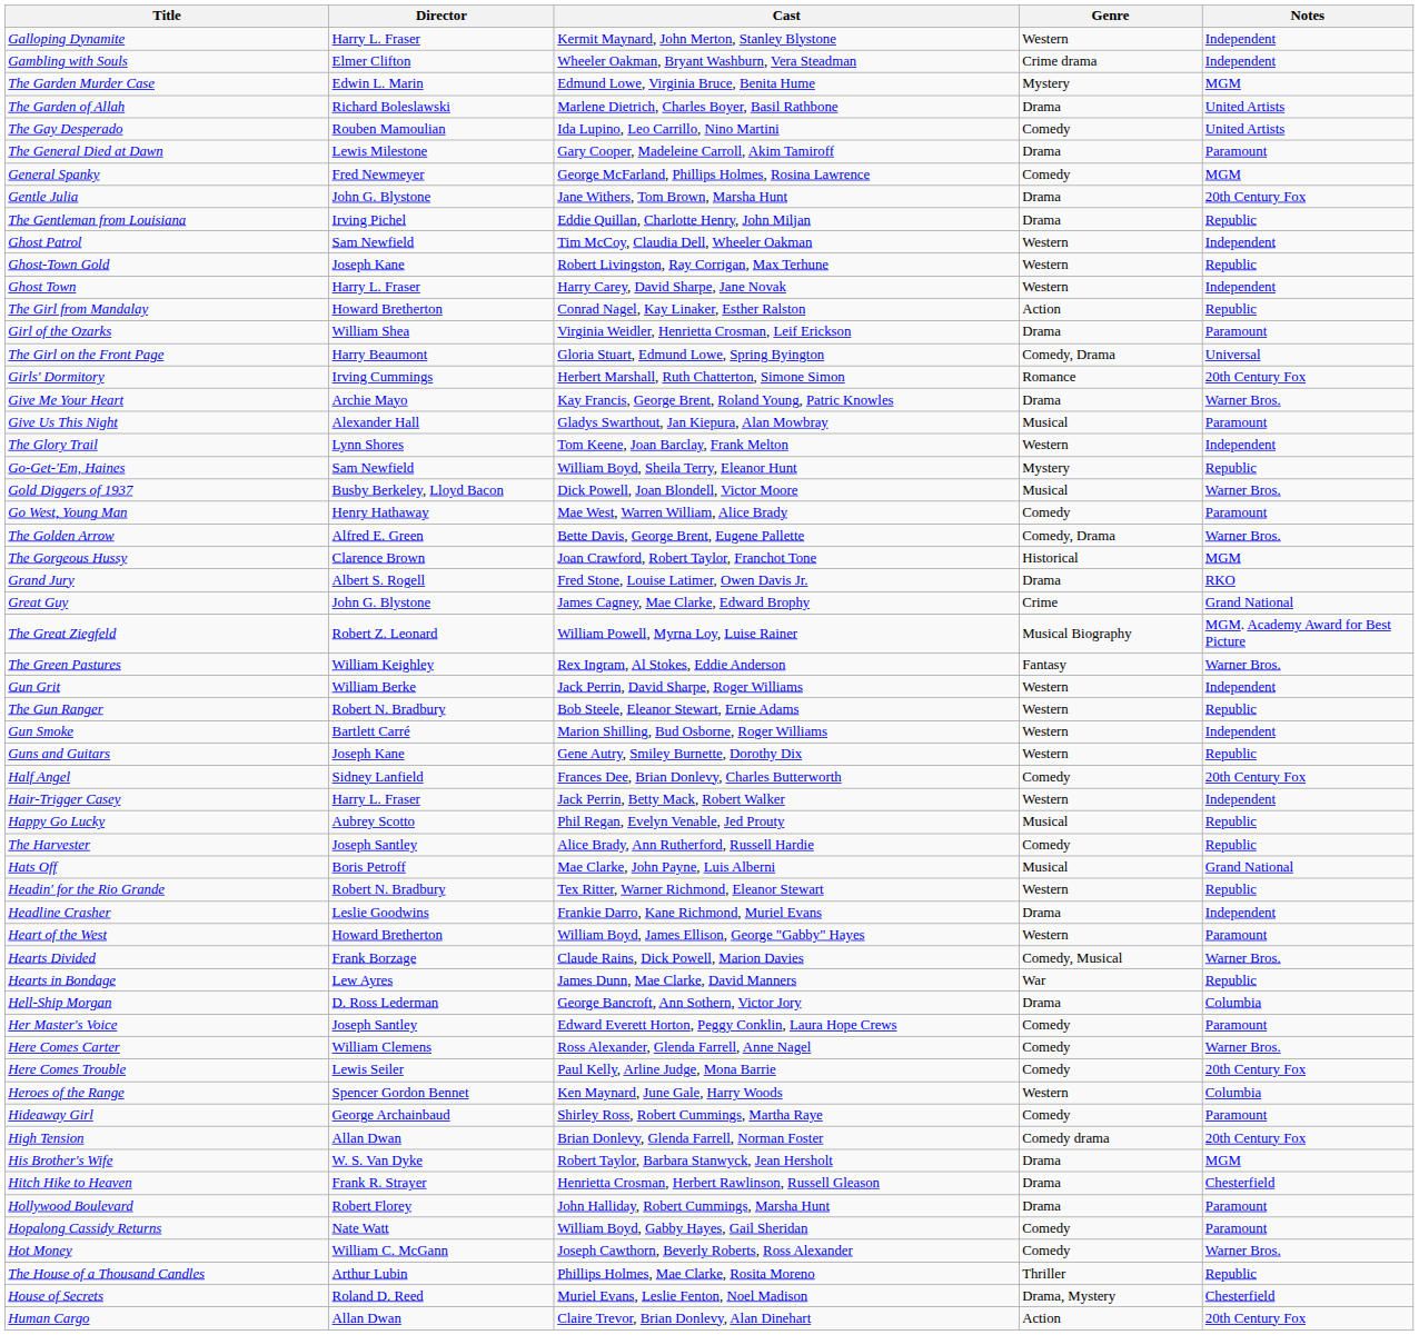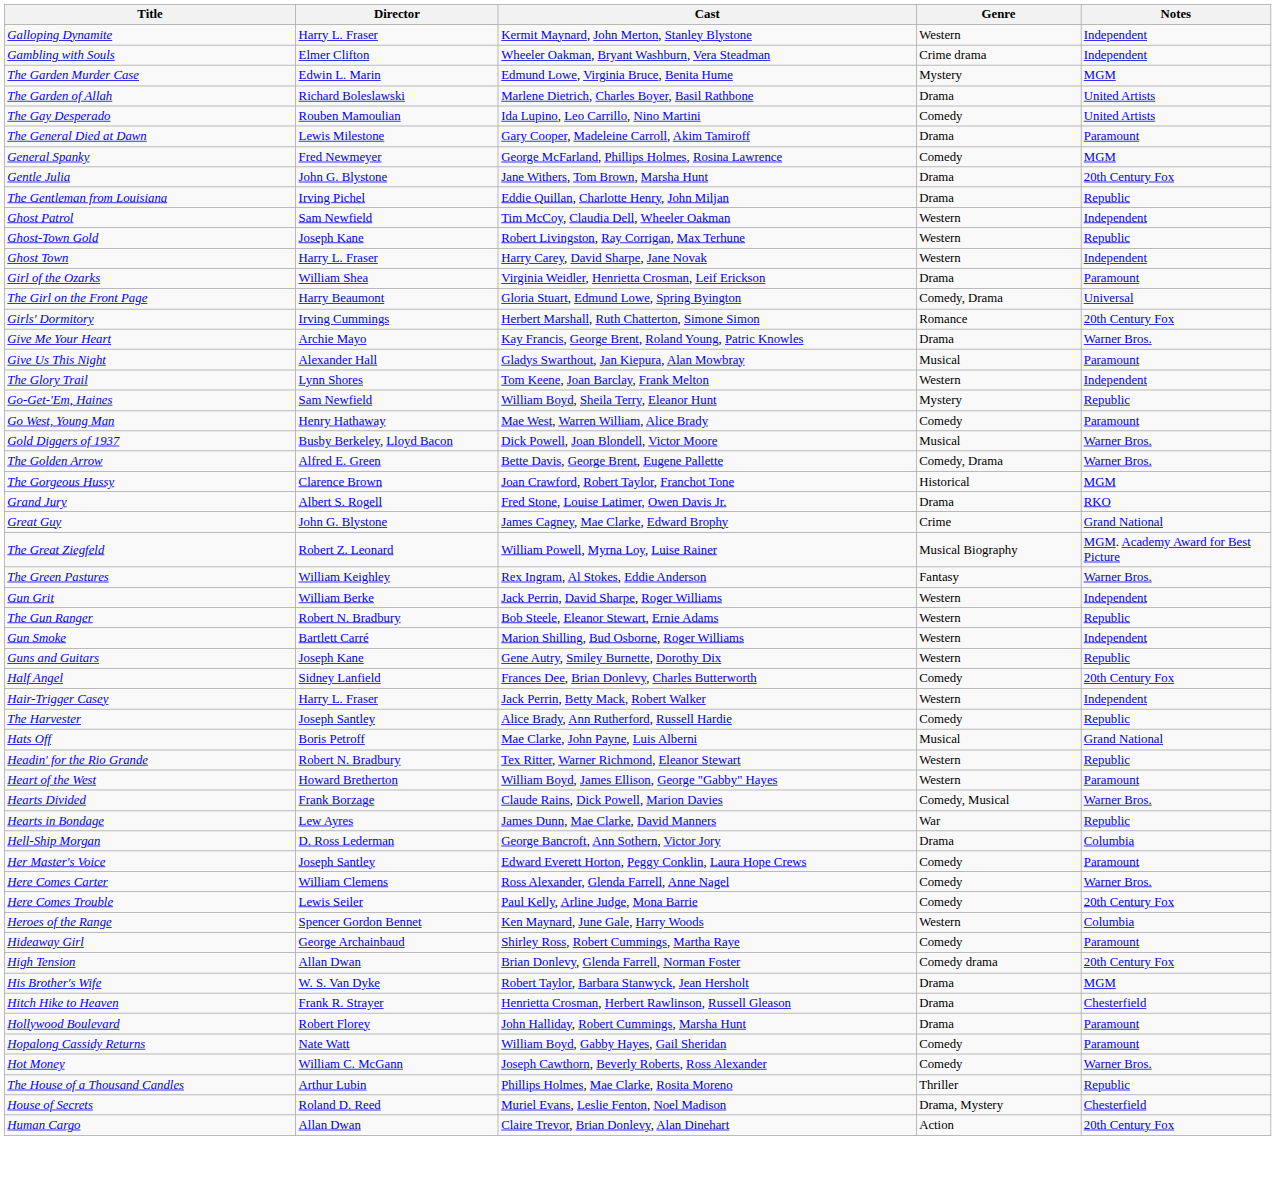 <table class="wikitable" style="width:100%;">
 <tr>
 <th style="width:23%;">Title</th>
 <th style="width:16%;">Director</th>
 <th style="width:33%;">Cast</th>
 <th style="width:13%;">Genre</th>
 <th style="width:15%;">Notes</th>
 </tr>
 <tr>
 <td><em><a href='#'>Galloping Dynamite</a></em></td>
 <td><a href='#'>Harry L. Fraser</a></td>
 <td><a href='#'>Kermit Maynard</a>, <a href='#'>John Merton</a>, <a href='#'>Stanley Blystone</a></td>
 <td>Western</td>
 <td><a href='#'>Independent</a></td>
 </tr>
 <tr>
 <td><em><a href='#'>Gambling with Souls</a></em></td>
 <td><a href='#'>Elmer Clifton</a></td>
 <td><a href='#'>Wheeler Oakman</a>, <a href='#'>Bryant Washburn</a>, <a href='#'>Vera Steadman</a></td>
 <td>Crime drama</td>
 <td><a href='#'>Independent</a></td>
 </tr>
 <tr>
 <td><em><a href='#'>The Garden Murder Case</a></em></td>
 <td><a href='#'>Edwin L. Marin</a></td>
 <td><a href='#'>Edmund Lowe</a>, <a href='#'>Virginia Bruce</a>, <a href='#'>Benita Hume</a></td>
 <td>Mystery</td>
 <td><a href='#'>MGM</a></td>
 </tr>
 <tr>
 <td><em><a href='#'>The Garden of Allah</a></em></td>
 <td><a href='#'>Richard Boleslawski</a></td>
 <td><a href='#'>Marlene Dietrich</a>, <a href='#'>Charles Boyer</a>, <a href='#'>Basil Rathbone</a></td>
 <td>Drama</td>
 <td><a href='#'>United Artists</a></td>
 </tr>
 <tr>
 <td><em><a href='#'>The Gay Desperado</a></em></td>
 <td><a href='#'>Rouben Mamoulian</a></td>
 <td><a href='#'>Ida Lupino</a>, <a href='#'>Leo Carrillo</a>, <a href='#'>Nino Martini</a></td>
 <td>Comedy</td>
 <td><a href='#'>United Artists</a></td>
 </tr>
 <tr>
 <td><em><a href='#'>The General Died at Dawn</a></em></td>
 <td><a href='#'>Lewis Milestone</a></td>
 <td><a href='#'>Gary Cooper</a>, <a href='#'>Madeleine Carroll</a>, <a href='#'>Akim Tamiroff</a></td>
 <td>Drama</td>
 <td><a href='#'>Paramount</a></td>
 </tr>
 <tr>
 <td><em><a href='#'>General Spanky</a></em></td>
 <td><a href='#'>Fred Newmeyer</a></td>
 <td><a href='#'>George McFarland</a>, <a href='#'>Phillips Holmes</a>, <a href='#'>Rosina Lawrence</a></td>
 <td>Comedy</td>
 <td><a href='#'>MGM</a></td>
 </tr>
 <tr>
 <td><em><a href='#'>Gentle Julia</a></em></td>
 <td><a href='#'>John G. Blystone</a></td>
 <td><a href='#'>Jane Withers</a>, <a href='#'>Tom Brown</a>, <a href='#'>Marsha Hunt</a></td>
 <td>Drama</td>
 <td><a href='#'>20th Century Fox</a></td>
 </tr>
 <tr>
 <td><em><a href='#'>The Gentleman from Louisiana</a></em></td>
 <td><a href='#'>Irving Pichel</a></td>
 <td><a href='#'>Eddie Quillan</a>, <a href='#'>Charlotte Henry</a>, <a href='#'>John Miljan</a></td>
 <td>Drama</td>
 <td><a href='#'>Republic</a></td>
 </tr>
 <tr>
 <td><em><a href='#'>Ghost Patrol</a></em></td>
 <td><a href='#'>Sam Newfield</a></td>
 <td><a href='#'>Tim McCoy</a>, <a href='#'>Claudia Dell</a>, <a href='#'>Wheeler Oakman</a></td>
 <td>Western</td>
 <td><a href='#'>Independent</a></td>
 </tr>
 <tr>
 <td><em><a href='#'>Ghost-Town Gold</a></em></td>
 <td><a href='#'>Joseph Kane</a></td>
 <td><a href='#'>Robert Livingston</a>, <a href='#'>Ray Corrigan</a>, <a href='#'>Max Terhune</a></td>
 <td>Western</td>
 <td><a href='#'>Republic</a></td>
 </tr>
 <tr>
 <td><em><a href='#'>Ghost Town</a></em></td>
 <td><a href='#'>Harry L. Fraser</a></td>
 <td><a href='#'>Harry Carey</a>, <a href='#'>David Sharpe</a>, <a href='#'>Jane Novak</a></td>
 <td>Western</td>
 <td><a href='#'>Independent</a></td>
 </tr>
 <tr>
-<td><em><a href='#'>The Girl from Mandalay</a></em></td>
-<td><a href='#'>Howard Bretherton</a></td>
-<td><a href='#'>Conrad Nagel</a>, <a href='#'>Kay Linaker</a>, <a href='#'>Esther Ralston</a></td>
-<td>Action</td>
-<td><a href='#'>Republic</a></td>
-</tr>
-<tr>
 <td><em><a href='#'>Girl of the Ozarks</a></em></td>
 <td><a href='#'>William Shea</a></td>
 <td><a href='#'>Virginia Weidler</a>, <a href='#'>Henrietta Crosman</a>, <a href='#'>Leif Erickson</a></td>
 <td>Drama</td>
 <td><a href='#'>Paramount</a></td>
 </tr>
 <tr>
 <td><em><a href='#'>The Girl on the Front Page</a></em></td>
 <td><a href='#'>Harry Beaumont</a></td>
 <td><a href='#'>Gloria Stuart</a>, <a href='#'>Edmund Lowe</a>, <a href='#'>Spring Byington</a></td>
 <td>Comedy, Drama</td>
 <td><a href='#'>Universal</a></td>
 </tr>
 <tr>
 <td><em><a href='#'>Girls' Dormitory</a></em></td>
 <td><a href='#'>Irving Cummings</a></td>
 <td><a href='#'>Herbert Marshall</a>, <a href='#'>Ruth Chatterton</a>, <a href='#'>Simone Simon</a></td>
 <td>Romance</td>
 <td><a href='#'>20th Century Fox</a></td>
 </tr>
 <tr>
 <td><em><a href='#'>Give Me Your Heart</a></em></td>
 <td><a href='#'>Archie Mayo</a></td>
 <td><a href='#'>Kay Francis</a>, <a href='#'>George Brent</a>, <a href='#'>Roland Young</a>, <a href='#'>Patric Knowles</a></td>
 <td>Drama</td>
 <td><a href='#'>Warner Bros.</a></td>
 </tr>
 <tr>
 <td><em><a href='#'>Give Us This Night</a></em></td>
 <td><a href='#'>Alexander Hall</a></td>
 <td><a href='#'>Gladys Swarthout</a>, <a href='#'>Jan Kiepura</a>, <a href='#'>Alan Mowbray</a></td>
 <td>Musical</td>
 <td><a href='#'>Paramount</a></td>
 </tr>
 <tr>
 <td><em><a href='#'>The Glory Trail</a></em></td>
 <td><a href='#'>Lynn Shores</a></td>
 <td><a href='#'>Tom Keene</a>, <a href='#'>Joan Barclay</a>, <a href='#'>Frank Melton</a></td>
 <td>Western</td>
 <td><a href='#'>Independent</a></td>
 </tr>
 <tr>
 <td><em><a href='#'>Go-Get-'Em, Haines</a></em></td>
 <td><a href='#'>Sam Newfield</a></td>
 <td><a href='#'>William Boyd</a>, <a href='#'>Sheila Terry</a>, <a href='#'>Eleanor Hunt</a></td>
 <td>Mystery</td>
 <td><a href='#'>Republic</a></td>
 </tr>
 <tr>
+<td><em><a href='#'>Go West, Young Man</a></em></td>
+<td><a href='#'>Henry Hathaway</a></td>
+<td><a href='#'>Mae West</a>, <a href='#'>Warren William</a>, <a href='#'>Alice Brady</a></td>
+<td>Comedy</td>
+<td><a href='#'>Paramount</a></td>
+</tr>
+<tr>
 <td><em><a href='#'>Gold Diggers of 1937</a></em></td>
 <td><a href='#'>Busby Berkeley</a>, <a href='#'>Lloyd Bacon</a></td>
 <td><a href='#'>Dick Powell</a>, <a href='#'>Joan Blondell</a>, <a href='#'>Victor Moore</a></td>
 <td>Musical</td>
 <td><a href='#'>Warner Bros.</a></td>
-</tr>
-<tr>
-<td><em><a href='#'>Go West, Young Man</a></em></td>
-<td><a href='#'>Henry Hathaway</a></td>
-<td><a href='#'>Mae West</a>, <a href='#'>Warren William</a>, <a href='#'>Alice Brady</a></td>
-<td>Comedy</td>
-<td><a href='#'>Paramount</a></td>
 </tr>
 <tr>
 <td><em><a href='#'>The Golden Arrow</a></em></td>
 <td><a href='#'>Alfred E. Green</a></td>
 <td><a href='#'>Bette Davis</a>, <a href='#'>George Brent</a>, <a href='#'>Eugene Pallette</a></td>
 <td>Comedy, Drama</td>
 <td><a href='#'>Warner Bros.</a></td>
 </tr>
 <tr>
 <td><em><a href='#'>The Gorgeous Hussy</a></em></td>
 <td><a href='#'>Clarence Brown</a></td>
 <td><a href='#'>Joan Crawford</a>, <a href='#'>Robert Taylor</a>, <a href='#'>Franchot Tone</a></td>
 <td>Historical</td>
 <td><a href='#'>MGM</a></td>
 </tr>
 <tr>
 <td><em><a href='#'>Grand Jury</a></em></td>
 <td><a href='#'>Albert S. Rogell</a></td>
 <td><a href='#'>Fred Stone</a>, <a href='#'>Louise Latimer</a>, <a href='#'>Owen Davis Jr.</a></td>
 <td>Drama</td>
 <td><a href='#'>RKO</a></td>
 </tr>
 <tr>
 <td><em><a href='#'>Great Guy</a></em></td>
 <td><a href='#'>John G. Blystone</a></td>
 <td><a href='#'>James Cagney</a>, <a href='#'>Mae Clarke</a>, <a href='#'>Edward Brophy</a></td>
 <td>Crime</td>
 <td><a href='#'>Grand National</a></td>
 </tr>
 <tr>
 <td><em><a href='#'>The Great Ziegfeld</a></em></td>
 <td><a href='#'>Robert Z. Leonard</a></td>
 <td><a href='#'>William Powell</a>, <a href='#'>Myrna Loy</a>, <a href='#'>Luise Rainer</a></td>
 <td>Musical Biography</td>
 <td><a href='#'>MGM</a>. <a href='#'>Academy Award for Best Picture</a></td>
 </tr>
 <tr>
 <td><em><a href='#'>The Green Pastures</a></em></td>
 <td><a href='#'>William Keighley</a></td>
 <td><a href='#'>Rex Ingram</a>, <a href='#'>Al Stokes</a>, <a href='#'>Eddie Anderson</a></td>
 <td>Fantasy</td>
 <td><a href='#'>Warner Bros.</a></td>
 </tr>
 <tr>
 <td><em><a href='#'>Gun Grit</a></em></td>
 <td><a href='#'>William Berke</a></td>
 <td><a href='#'>Jack Perrin</a>, <a href='#'>David Sharpe</a>, <a href='#'>Roger Williams</a></td>
 <td>Western</td>
 <td><a href='#'>Independent</a></td>
 </tr>
 <tr>
 <td><em><a href='#'>The Gun Ranger</a></em></td>
 <td><a href='#'>Robert N. Bradbury</a></td>
 <td><a href='#'>Bob Steele</a>, <a href='#'>Eleanor Stewart</a>, <a href='#'>Ernie Adams</a></td>
 <td>Western</td>
 <td><a href='#'>Republic</a></td>
 </tr>
 <tr>
 <td><em><a href='#'>Gun Smoke</a></em></td>
 <td><a href='#'>Bartlett Carré</a></td>
 <td><a href='#'>Marion Shilling</a>, <a href='#'>Bud Osborne</a>, <a href='#'>Roger Williams</a></td>
 <td>Western</td>
 <td><a href='#'>Independent</a></td>
 </tr>
 <tr>
 <td><em><a href='#'>Guns and Guitars</a></em></td>
 <td><a href='#'>Joseph Kane</a></td>
 <td><a href='#'>Gene Autry</a>, <a href='#'>Smiley Burnette</a>, <a href='#'>Dorothy Dix</a></td>
 <td>Western</td>
 <td><a href='#'>Republic</a></td>
 </tr>
 <tr>
 <td><em><a href='#'>Half Angel</a></em></td>
 <td><a href='#'>Sidney Lanfield</a></td>
 <td><a href='#'>Frances Dee</a>, <a href='#'>Brian Donlevy</a>, <a href='#'>Charles Butterworth</a></td>
 <td>Comedy</td>
 <td><a href='#'>20th Century Fox</a></td>
 </tr>
 <tr>
 <td><em><a href='#'>Hair-Trigger Casey</a></em></td>
 <td><a href='#'>Harry L. Fraser</a></td>
 <td><a href='#'>Jack Perrin</a>, <a href='#'>Betty Mack</a>, <a href='#'>Robert Walker</a></td>
 <td>Western</td>
 <td><a href='#'>Independent</a></td>
 </tr>
 <tr>
-<td><em><a href='#'>Happy Go Lucky</a></em></td>
-<td><a href='#'>Aubrey Scotto</a></td>
-<td><a href='#'>Phil Regan</a>, <a href='#'>Evelyn Venable</a>, <a href='#'>Jed Prouty</a></td>
-<td>Musical</td>
-<td><a href='#'>Republic</a></td>
-</tr>
-<tr>
 <td><em><a href='#'>The Harvester</a></em></td>
 <td><a href='#'>Joseph Santley</a></td>
 <td><a href='#'>Alice Brady</a>, <a href='#'>Ann Rutherford</a>, <a href='#'>Russell Hardie</a></td>
 <td>Comedy</td>
 <td><a href='#'>Republic</a></td>
 </tr>
 <tr>
 <td><em><a href='#'>Hats Off</a></em></td>
 <td><a href='#'>Boris Petroff</a></td>
 <td><a href='#'>Mae Clarke</a>, <a href='#'>John Payne</a>, <a href='#'>Luis Alberni</a></td>
 <td>Musical</td>
 <td><a href='#'>Grand National</a></td>
 </tr>
 <tr>
 <td><em><a href='#'>Headin' for the Rio Grande</a></em></td>
 <td><a href='#'>Robert N. Bradbury</a></td>
 <td><a href='#'>Tex Ritter</a>, <a href='#'>Warner Richmond</a>, <a href='#'>Eleanor Stewart</a></td>
 <td>Western</td>
 <td><a href='#'>Republic</a></td>
-</tr>
-<tr>
-<td><em><a href='#'>Headline Crasher</a></em></td>
-<td><a href='#'>Leslie Goodwins</a></td>
-<td><a href='#'>Frankie Darro</a>, <a href='#'>Kane Richmond</a>, <a href='#'>Muriel Evans</a></td>
-<td>Drama</td>
-<td><a href='#'>Independent</a></td>
 </tr>
 <tr>
 <td><em><a href='#'>Heart of the West</a></em></td>
 <td><a href='#'>Howard Bretherton</a></td>
 <td><a href='#'>William Boyd</a>, <a href='#'>James Ellison</a>, <a href='#'>George "Gabby" Hayes</a></td>
 <td>Western</td>
 <td><a href='#'>Paramount</a></td>
 </tr>
 <tr>
 <td><em><a href='#'>Hearts Divided</a></em></td>
 <td><a href='#'>Frank Borzage</a></td>
 <td><a href='#'>Claude Rains</a>, <a href='#'>Dick Powell</a>, <a href='#'>Marion Davies</a></td>
 <td>Comedy, Musical</td>
 <td><a href='#'>Warner Bros.</a></td>
 </tr>
 <tr>
 <td><em><a href='#'>Hearts in Bondage</a></em></td>
 <td><a href='#'>Lew Ayres</a></td>
 <td><a href='#'>James Dunn</a>, <a href='#'>Mae Clarke</a>, <a href='#'>David Manners</a></td>
 <td>War</td>
 <td><a href='#'>Republic</a></td>
 </tr>
 <tr>
 <td><em><a href='#'>Hell-Ship Morgan</a></em></td>
 <td><a href='#'>D. Ross Lederman</a></td>
 <td><a href='#'>George Bancroft</a>, <a href='#'>Ann Sothern</a>, <a href='#'>Victor Jory</a></td>
 <td>Drama</td>
 <td><a href='#'>Columbia</a></td>
 </tr>
 <tr>
 <td><em><a href='#'>Her Master's Voice</a></em></td>
 <td><a href='#'>Joseph Santley</a></td>
 <td><a href='#'>Edward Everett Horton</a>, <a href='#'>Peggy Conklin</a>, <a href='#'>Laura Hope Crews</a></td>
 <td>Comedy</td>
 <td><a href='#'>Paramount</a></td>
 </tr>
 <tr>
 <td><em><a href='#'>Here Comes Carter</a></em></td>
 <td><a href='#'>William Clemens</a></td>
 <td><a href='#'>Ross Alexander</a>, <a href='#'>Glenda Farrell</a>, <a href='#'>Anne Nagel</a></td>
 <td>Comedy</td>
 <td><a href='#'>Warner Bros.</a></td>
 </tr>
 <tr>
 <td><em><a href='#'>Here Comes Trouble</a></em></td>
 <td><a href='#'>Lewis Seiler</a></td>
 <td><a href='#'>Paul Kelly</a>, <a href='#'>Arline Judge</a>, <a href='#'>Mona Barrie</a></td>
 <td>Comedy</td>
 <td><a href='#'>20th Century Fox</a></td>
 </tr>
 <tr>
 <td><em><a href='#'>Heroes of the Range</a></em></td>
 <td><a href='#'>Spencer Gordon Bennet</a></td>
 <td><a href='#'>Ken Maynard</a>, <a href='#'>June Gale</a>, <a href='#'>Harry Woods</a></td>
 <td>Western</td>
 <td><a href='#'>Columbia</a></td>
 </tr>
 <tr>
 <td><em><a href='#'>Hideaway Girl</a></em></td>
 <td><a href='#'>George Archainbaud</a></td>
 <td><a href='#'>Shirley Ross</a>, <a href='#'>Robert Cummings</a>, <a href='#'>Martha Raye</a></td>
 <td>Comedy</td>
 <td><a href='#'>Paramount</a></td>
 </tr>
 <tr>
 <td><em><a href='#'>High Tension</a></em></td>
 <td><a href='#'>Allan Dwan</a></td>
 <td><a href='#'>Brian Donlevy</a>, <a href='#'>Glenda Farrell</a>, <a href='#'>Norman Foster</a></td>
 <td>Comedy drama</td>
 <td><a href='#'>20th Century Fox</a></td>
 </tr>
 <tr>
 <td><em><a href='#'>His Brother's Wife</a></em></td>
 <td><a href='#'>W. S. Van Dyke</a></td>
 <td><a href='#'>Robert Taylor</a>, <a href='#'>Barbara Stanwyck</a>, <a href='#'>Jean Hersholt</a></td>
 <td>Drama</td>
 <td><a href='#'>MGM</a></td>
 </tr>
 <tr>
 <td><em><a href='#'>Hitch Hike to Heaven</a></em></td>
 <td><a href='#'>Frank R. Strayer</a></td>
 <td><a href='#'>Henrietta Crosman</a>, <a href='#'>Herbert Rawlinson</a>, <a href='#'>Russell Gleason</a></td>
 <td>Drama</td>
 <td><a href='#'>Chesterfield</a></td>
 </tr>
 <tr>
 <td><em><a href='#'>Hollywood Boulevard</a></em></td>
 <td><a href='#'>Robert Florey</a></td>
 <td><a href='#'>John Halliday</a>, <a href='#'>Robert Cummings</a>, <a href='#'>Marsha Hunt</a></td>
 <td>Drama</td>
 <td><a href='#'>Paramount</a></td>
 </tr>
 <tr>
 <td><em><a href='#'>Hopalong Cassidy Returns</a></em></td>
 <td><a href='#'>Nate Watt</a></td>
 <td><a href='#'>William Boyd</a>, <a href='#'>Gabby Hayes</a>, <a href='#'>Gail Sheridan</a></td>
 <td>Comedy</td>
 <td><a href='#'>Paramount</a></td>
 </tr>
 <tr>
 <td><em><a href='#'>Hot Money</a></em></td>
 <td><a href='#'>William C. McGann</a></td>
 <td><a href='#'>Joseph Cawthorn</a>, <a href='#'>Beverly Roberts</a>, <a href='#'>Ross Alexander</a></td>
 <td>Comedy</td>
 <td><a href='#'>Warner Bros.</a></td>
 </tr>
 <tr>
 <td><em><a href='#'>The House of a Thousand Candles</a></em></td>
 <td><a href='#'>Arthur Lubin</a></td>
 <td><a href='#'>Phillips Holmes</a>, <a href='#'>Mae Clarke</a>, <a href='#'>Rosita Moreno</a></td>
 <td>Thriller</td>
 <td><a href='#'>Republic</a></td>
 </tr>
 <tr>
 <td><em><a href='#'>House of Secrets</a></em></td>
 <td><a href='#'>Roland D. Reed</a></td>
 <td><a href='#'>Muriel Evans</a>, <a href='#'>Leslie Fenton</a>, <a href='#'>Noel Madison</a></td>
 <td>Drama, Mystery</td>
 <td><a href='#'>Chesterfield</a></td>
 </tr>
 <tr>
 <td><em><a href='#'>Human Cargo</a></em></td>
 <td><a href='#'>Allan Dwan</a></td>
 <td><a href='#'>Claire Trevor</a>, <a href='#'>Brian Donlevy</a>, <a href='#'>Alan Dinehart</a></td>
 <td>Action</td>
 <td><a href='#'>20th Century Fox</a></td>
 </tr>
 </table>
